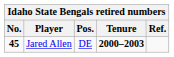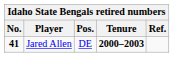 <table class="wikitable" style="text-align:center">
 <tr>
 <th colspan=5 style =><strong>Idaho State Bengals retired numbers</strong></th>
 </tr>
 <tr>
 <th style = >No.</th>
 <th style = >Player</th>
 <th style = >Pos.</th>
 <th style = >Tenure</th>
 <th style = >Ref.</th>
 </tr>
 <tr>
-<td><strong>45</strong></td>
+<td><strong>41</strong></td>
 <td><a href='#'>Jared Allen</a></td>
 <td><a href='#'>DE</a></td>
 <td><strong>2000–2003</strong></td>
 <td></td>
 </tr>
 </table>
